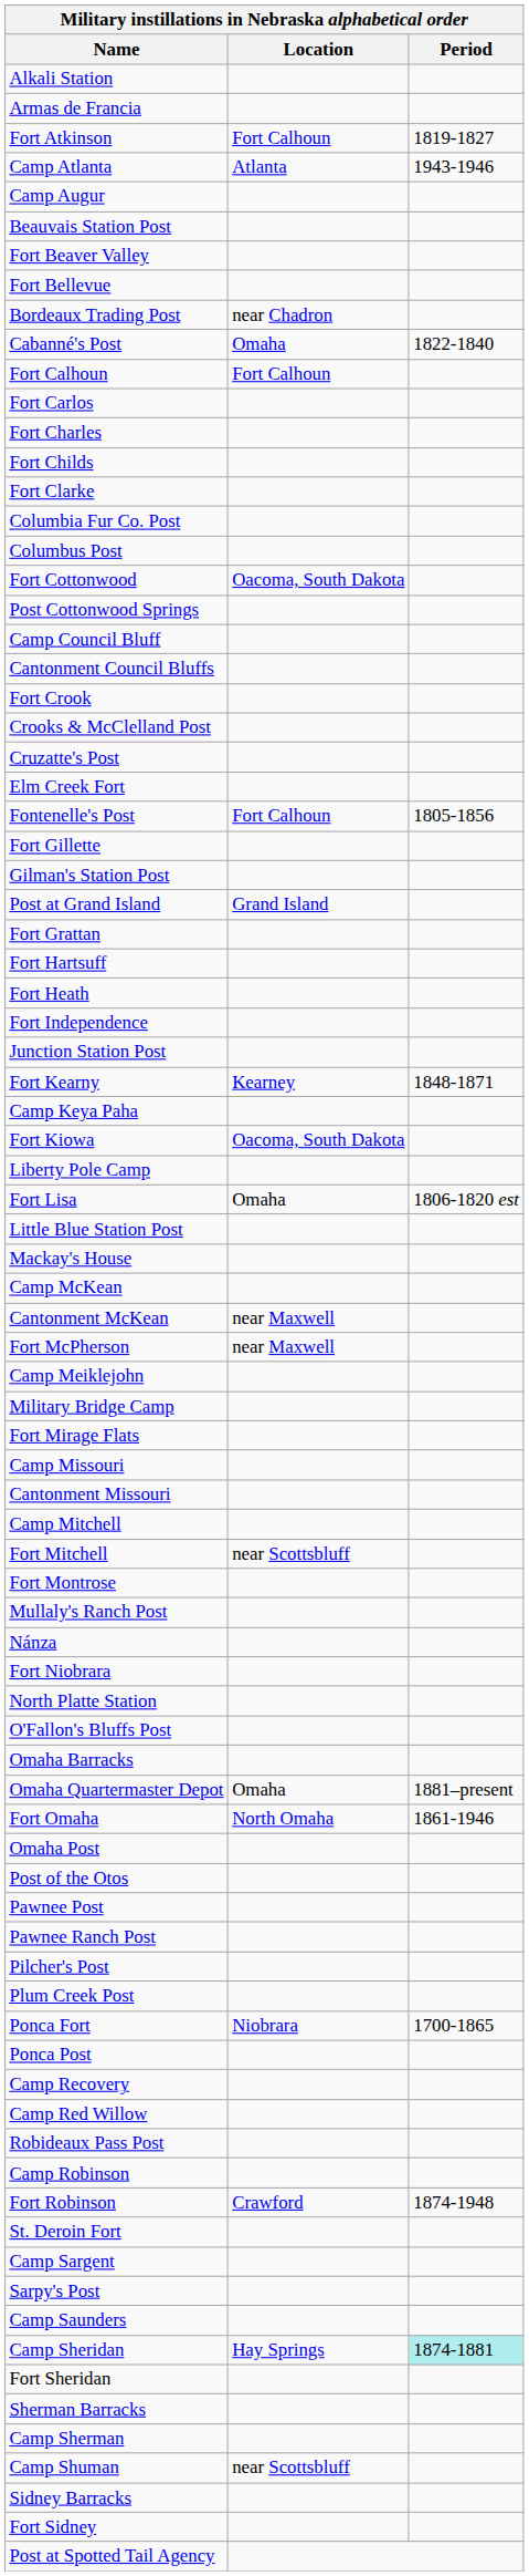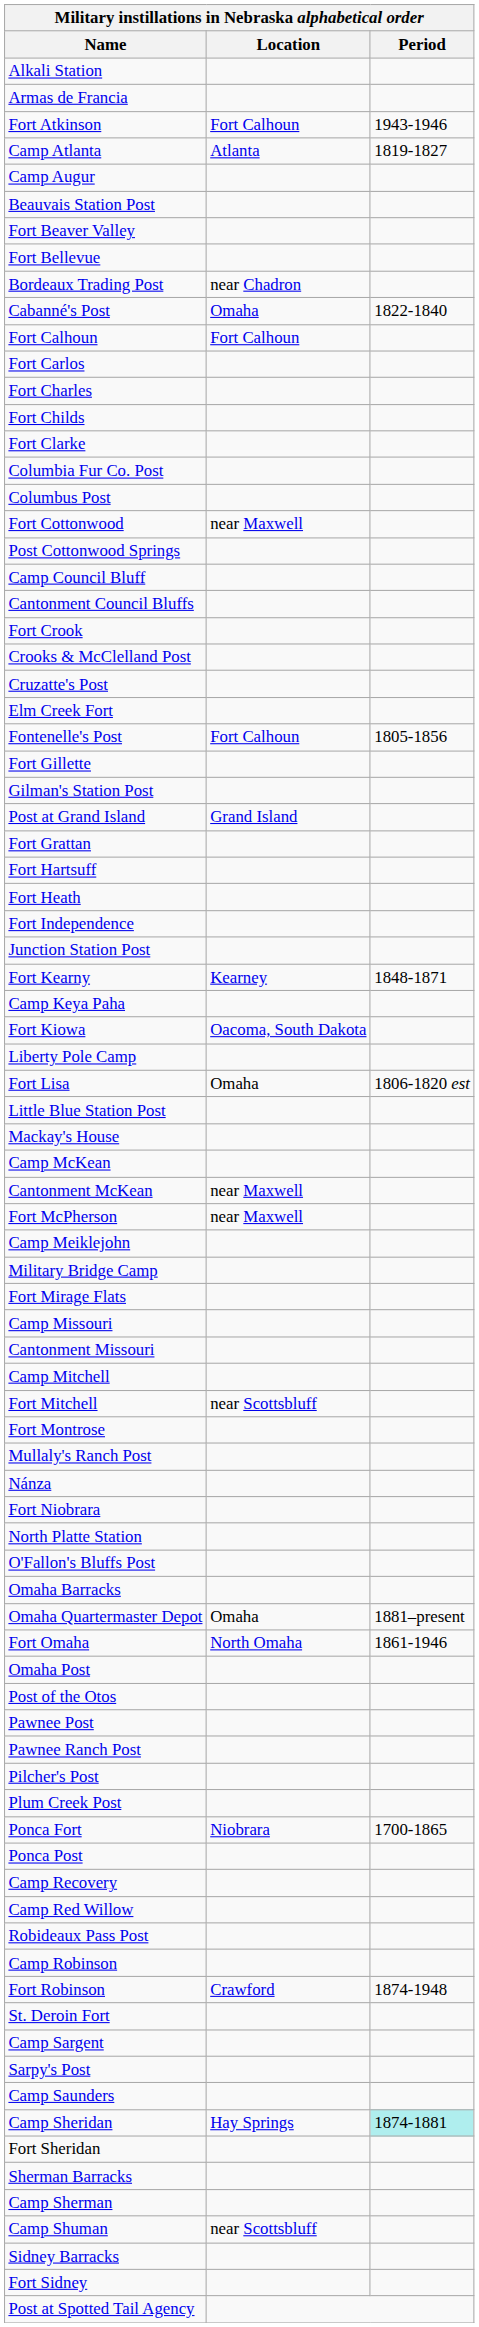 <table class="wikitable">
 <tr>
 <th align="center" colspan="6"><strong>Military instillations in Nebraska</strong> <em>alphabetical order</em></th>
 </tr>
 <tr>
 <th>Name</th>
 <th>Location</th>
 <th>Period</th>
 </tr>
 <tr>
 <td><a href='#'>Alkali Station</a></td>
 <td></td>
 <td></td>
 </tr>
 <tr>
 <td><a href='#'>Armas de Francia</a></td>
 <td></td>
 <td></td>
 </tr>
 <tr>
 <td><a href='#'>Fort Atkinson</a></td>
 <td><a href='#'>Fort Calhoun</a></td>
-<td>1819-1827</td>
+<td>1943-1946</td>
 </tr>
 <tr>
 <td><a href='#'>Camp Atlanta</a></td>
 <td><a href='#'>Atlanta</a></td>
-<td>1943-1946</td>
+<td>1819-1827</td>
 </tr>
 <tr>
 <td><a href='#'>Camp Augur</a></td>
 <td></td>
 <td></td>
 </tr>
 <tr>
 <td><a href='#'>Beauvais Station Post</a></td>
 <td></td>
 <td></td>
 </tr>
 <tr>
 <td><a href='#'>Fort Beaver Valley</a></td>
 <td></td>
 <td></td>
 </tr>
 <tr>
 <td><a href='#'>Fort Bellevue</a></td>
 <td></td>
 <td></td>
 </tr>
 <tr>
 <td><a href='#'>Bordeaux Trading Post</a></td>
 <td>near <a href='#'>Chadron</a></td>
 <td></td>
 </tr>
 <tr>
 <td><a href='#'>Cabanné's Post</a></td>
 <td><a href='#'>Omaha</a></td>
 <td>1822-1840</td>
 </tr>
 <tr>
 <td><a href='#'>Fort Calhoun</a></td>
 <td><a href='#'>Fort Calhoun</a></td>
 <td></td>
 </tr>
 <tr>
 <td><a href='#'>Fort Carlos</a></td>
 <td></td>
 <td></td>
 </tr>
 <tr>
 <td><a href='#'>Fort Charles</a></td>
 <td></td>
 <td></td>
 </tr>
 <tr>
 <td><a href='#'>Fort Childs</a></td>
 <td></td>
 <td></td>
 </tr>
 <tr>
 <td><a href='#'>Fort Clarke</a></td>
 <td></td>
 <td></td>
 </tr>
 <tr>
 <td><a href='#'>Columbia Fur Co. Post</a></td>
 <td></td>
 <td></td>
 </tr>
 <tr>
 <td><a href='#'>Columbus Post</a></td>
 <td></td>
 <td></td>
 </tr>
 <tr>
 <td><a href='#'>Fort Cottonwood</a></td>
-<td><a href='#'>Oacoma, South Dakota</a></td>
+<td>near <a href='#'>Maxwell</a></td>
 <td></td>
 </tr>
 <tr>
 <td><a href='#'>Post Cottonwood Springs</a></td>
 <td></td>
 <td></td>
 </tr>
 <tr>
 <td><a href='#'>Camp Council Bluff</a></td>
 <td></td>
 <td></td>
 </tr>
 <tr>
 <td><a href='#'>Cantonment Council Bluffs</a></td>
 <td></td>
 <td></td>
 </tr>
 <tr>
 <td><a href='#'>Fort Crook</a></td>
 <td></td>
 <td></td>
 </tr>
 <tr>
 <td><a href='#'>Crooks & McClelland Post</a></td>
 <td></td>
 <td></td>
 </tr>
 <tr>
 <td><a href='#'>Cruzatte's Post</a></td>
 <td></td>
 <td></td>
 </tr>
 <tr>
 <td><a href='#'>Elm Creek Fort</a></td>
 <td></td>
 <td></td>
 </tr>
 <tr>
 <td><a href='#'>Fontenelle's Post</a></td>
 <td><a href='#'>Fort Calhoun</a></td>
 <td>1805-1856</td>
 </tr>
 <tr>
 <td><a href='#'>Fort Gillette</a></td>
 <td></td>
 <td></td>
 </tr>
 <tr>
 <td><a href='#'>Gilman's Station Post</a></td>
 <td></td>
 <td></td>
 </tr>
 <tr>
 <td><a href='#'>Post at Grand Island</a></td>
 <td><a href='#'>Grand Island</a></td>
 <td></td>
 </tr>
 <tr>
 <td><a href='#'>Fort Grattan</a></td>
 <td></td>
 <td></td>
 </tr>
 <tr>
 <td><a href='#'>Fort Hartsuff</a></td>
 <td></td>
 <td></td>
 </tr>
 <tr>
 <td><a href='#'>Fort Heath</a></td>
 <td></td>
 <td></td>
 </tr>
 <tr>
 <td><a href='#'>Fort Independence</a></td>
 <td></td>
 <td></td>
 </tr>
 <tr>
 <td><a href='#'>Junction Station Post</a></td>
 <td></td>
 <td></td>
 </tr>
 <tr>
 <td><a href='#'>Fort Kearny</a></td>
 <td><a href='#'>Kearney</a></td>
 <td>1848-1871</td>
 </tr>
 <tr>
 <td><a href='#'>Camp Keya Paha</a></td>
 <td></td>
 <td></td>
 </tr>
 <tr>
 <td><a href='#'>Fort Kiowa</a></td>
 <td><a href='#'>Oacoma, South Dakota</a></td>
 <td></td>
 </tr>
 <tr>
 <td><a href='#'>Liberty Pole Camp</a></td>
 <td></td>
 <td></td>
 </tr>
 <tr>
 <td><a href='#'>Fort Lisa</a></td>
 <td>Omaha</td>
 <td>1806-1820 <em>est</em></td>
 </tr>
 <tr>
 <td><a href='#'>Little Blue Station Post</a></td>
 <td></td>
 <td></td>
 </tr>
 <tr>
 <td><a href='#'>Mackay's House</a></td>
 <td></td>
 <td></td>
 </tr>
 <tr>
 <td><a href='#'>Camp McKean</a></td>
 <td></td>
 <td></td>
 </tr>
 <tr>
 <td><a href='#'>Cantonment McKean</a></td>
 <td>near <a href='#'>Maxwell</a></td>
 <td></td>
 </tr>
 <tr>
 <td><a href='#'>Fort McPherson</a></td>
 <td>near <a href='#'>Maxwell</a></td>
 <td></td>
 </tr>
 <tr>
 <td><a href='#'>Camp Meiklejohn</a></td>
 <td></td>
 <td></td>
 </tr>
 <tr>
 <td><a href='#'>Military Bridge Camp</a></td>
 <td></td>
 <td></td>
 </tr>
 <tr>
 <td><a href='#'>Fort Mirage Flats</a></td>
 <td></td>
 <td></td>
 </tr>
 <tr>
 <td><a href='#'>Camp Missouri</a></td>
 <td></td>
 <td></td>
 </tr>
 <tr>
 <td><a href='#'>Cantonment Missouri</a></td>
 <td></td>
 <td></td>
 </tr>
 <tr>
 <td><a href='#'>Camp Mitchell</a></td>
 <td></td>
 <td></td>
 </tr>
 <tr>
 <td><a href='#'>Fort Mitchell</a></td>
 <td>near <a href='#'>Scottsbluff</a></td>
 <td></td>
 </tr>
 <tr>
 <td><a href='#'>Fort Montrose</a></td>
 <td></td>
 <td></td>
 </tr>
 <tr>
 <td><a href='#'>Mullaly's Ranch Post</a></td>
 <td></td>
 <td></td>
 </tr>
 <tr>
 <td><a href='#'>Nánza</a></td>
 <td></td>
 <td></td>
 </tr>
 <tr>
 <td><a href='#'>Fort Niobrara</a></td>
 <td></td>
 <td></td>
 </tr>
 <tr>
 <td><a href='#'>North Platte Station</a></td>
 <td></td>
 <td></td>
 </tr>
 <tr>
 <td><a href='#'>O'Fallon's Bluffs Post</a></td>
 <td></td>
 <td></td>
 </tr>
 <tr>
 <td><a href='#'>Omaha Barracks</a></td>
 <td></td>
 <td></td>
 </tr>
 <tr>
 <td><a href='#'>Omaha Quartermaster Depot</a></td>
 <td>Omaha</td>
 <td>1881–present</td>
 </tr>
 <tr>
 <td><a href='#'>Fort Omaha</a></td>
 <td><a href='#'>North Omaha</a></td>
 <td>1861-1946</td>
 </tr>
 <tr>
 <td><a href='#'>Omaha Post</a></td>
 <td></td>
 <td></td>
 </tr>
 <tr>
 <td><a href='#'>Post of the Otos</a></td>
 <td></td>
 <td></td>
 </tr>
 <tr>
 <td><a href='#'>Pawnee Post</a></td>
 <td></td>
 <td></td>
 </tr>
 <tr>
 <td><a href='#'>Pawnee Ranch Post</a></td>
 <td></td>
 <td></td>
 </tr>
 <tr>
 <td><a href='#'>Pilcher's Post</a></td>
 <td></td>
 <td></td>
 </tr>
 <tr>
 <td><a href='#'>Plum Creek Post</a></td>
 <td></td>
 <td></td>
 </tr>
 <tr>
 <td><a href='#'>Ponca Fort</a></td>
 <td><a href='#'>Niobrara</a></td>
 <td>1700-1865</td>
 </tr>
 <tr>
 <td><a href='#'>Ponca Post</a></td>
 <td></td>
 <td></td>
 </tr>
 <tr>
 <td><a href='#'>Camp Recovery</a></td>
 <td></td>
 <td></td>
 </tr>
 <tr>
 <td><a href='#'>Camp Red Willow</a></td>
 <td></td>
 <td></td>
 </tr>
 <tr>
 <td><a href='#'>Robideaux Pass Post</a></td>
 <td></td>
 <td></td>
 </tr>
 <tr>
 <td><a href='#'>Camp Robinson</a></td>
 <td></td>
 <td></td>
 </tr>
 <tr>
 <td><a href='#'>Fort Robinson</a></td>
 <td><a href='#'>Crawford</a></td>
 <td>1874-1948</td>
 </tr>
 <tr>
 <td><a href='#'>St. Deroin Fort</a></td>
 <td></td>
 <td></td>
 </tr>
 <tr>
 <td><a href='#'>Camp Sargent</a></td>
 <td></td>
 <td></td>
 </tr>
 <tr>
 <td><a href='#'>Sarpy's Post</a></td>
 <td></td>
 <td></td>
 </tr>
 <tr>
 <td><a href='#'>Camp Saunders</a></td>
 <td></td>
 <td></td>
 </tr>
 <tr>
 <td><a href='#'>Camp Sheridan</a></td>
 <td><a href='#'>Hay Springs</a></td>
 <td style="background: paleturquoise;">1874-1881</td>
 </tr>
 <tr>
 <td>Fort Sheridan</td>
 <td></td>
 <td></td>
 </tr>
 <tr>
 <td><a href='#'>Sherman Barracks</a></td>
 <td></td>
 <td></td>
 </tr>
 <tr>
 <td><a href='#'>Camp Sherman</a></td>
 <td></td>
 <td></td>
 </tr>
 <tr>
 <td><a href='#'>Camp Shuman</a></td>
 <td>near <a href='#'>Scottsbluff</a></td>
 <td></td>
 </tr>
 <tr>
 <td><a href='#'>Sidney Barracks</a></td>
 <td></td>
 <td></td>
 </tr>
 <tr>
 <td><a href='#'>Fort Sidney</a></td>
 <td></td>
 <td></td>
 </tr>
 <tr>
 <td><a href='#'>Post at Spotted Tail Agency</a></td>
 </tr>
 </table>
